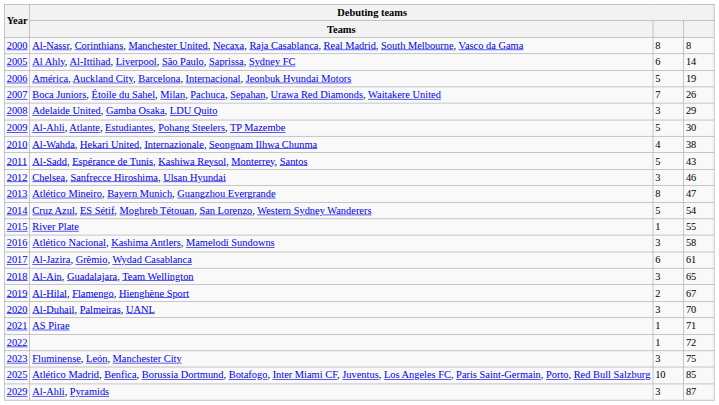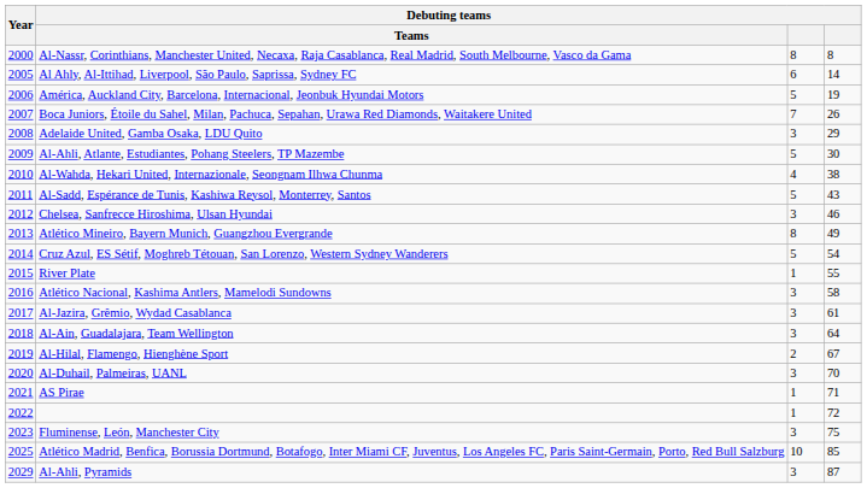 <table class="wikitable">
 <tr>
 <th rowspan=2>Year</th>
 <th colspan=3>Debuting teams</th>
 </tr>
 <tr>
 <th>Teams</th>
 <th width=40></th>
 <th width=40></th>
 </tr>
 <tr>
 <td><a href='#'>2000</a></td>
 <td> <a href='#'>Al-Nassr</a>,  <a href='#'>Corinthians</a>,  <a href='#'>Manchester United</a>,  <a href='#'>Necaxa</a>,  <a href='#'>Raja Casablanca</a>,  <a href='#'>Real Madrid</a>,  <a href='#'>South Melbourne</a>,  <a href='#'>Vasco da Gama</a></td>
 <td>8</td>
 <td>8</td>
 </tr>
 <tr>
 <td><a href='#'>2005</a></td>
 <td> <a href='#'>Al Ahly</a>,  <a href='#'>Al-Ittihad</a>,  <a href='#'>Liverpool</a>,  <a href='#'>São Paulo</a>,  <a href='#'>Saprissa</a>,  <a href='#'>Sydney FC</a></td>
 <td>6</td>
 <td>14</td>
 </tr>
 <tr>
 <td><a href='#'>2006</a></td>
 <td> <a href='#'>América</a>,  <a href='#'>Auckland City</a>,  <a href='#'>Barcelona</a>,  <a href='#'>Internacional</a>,  <a href='#'>Jeonbuk Hyundai Motors</a></td>
 <td>5</td>
 <td>19</td>
 </tr>
 <tr>
 <td><a href='#'>2007</a></td>
 <td> <a href='#'>Boca Juniors</a>,  <a href='#'>Étoile du Sahel</a>,  <a href='#'>Milan</a>,  <a href='#'>Pachuca</a>,  <a href='#'>Sepahan</a>,  <a href='#'>Urawa Red Diamonds</a>,  <a href='#'>Waitakere United</a></td>
 <td>7</td>
 <td>26</td>
 </tr>
 <tr>
 <td><a href='#'>2008</a></td>
 <td> <a href='#'>Adelaide United</a>,  <a href='#'>Gamba Osaka</a>,  <a href='#'>LDU Quito</a></td>
 <td>3</td>
 <td>29</td>
 </tr>
 <tr>
 <td><a href='#'>2009</a></td>
 <td> <a href='#'>Al-Ahli</a>,   <a href='#'>Atlante</a>,  <a href='#'>Estudiantes</a>,  <a href='#'>Pohang Steelers</a>,  <a href='#'>TP Mazembe</a></td>
 <td>5</td>
 <td>30</td>
 </tr>
 <tr>
 <td><a href='#'>2010</a></td>
 <td> <a href='#'>Al-Wahda</a>,  <a href='#'>Hekari United</a>,  <a href='#'>Internazionale</a>,   <a href='#'>Seongnam Ilhwa Chunma</a></td>
 <td>4</td>
 <td>38</td>
 </tr>
 <tr>
 <td><a href='#'>2011</a></td>
 <td> <a href='#'>Al-Sadd</a>,  <a href='#'>Espérance de Tunis</a>,  <a href='#'>Kashiwa Reysol</a>,  <a href='#'>Monterrey</a>,   <a href='#'>Santos</a></td>
 <td>5</td>
 <td>43</td>
 </tr>
 <tr>
 <td><a href='#'>2012</a></td>
 <td> <a href='#'>Chelsea</a>,  <a href='#'>Sanfrecce Hiroshima</a>,  <a href='#'>Ulsan Hyundai</a></td>
 <td>3</td>
 <td>46</td>
 </tr>
 <tr>
 <td><a href='#'>2013</a></td>
 <td> <a href='#'>Atlético Mineiro</a>,  <a href='#'>Bayern Munich</a>,  <a href='#'>Guangzhou Evergrande</a></td>
 <td>8</td>
-<td>47</td>
+<td>49</td>
 </tr>
 <tr>
 <td><a href='#'>2014</a></td>
 <td> <a href='#'>Cruz Azul</a>,  <a href='#'>ES Sétif</a>,  <a href='#'>Moghreb Tétouan</a>,  <a href='#'>San Lorenzo</a>,  <a href='#'>Western Sydney Wanderers</a></td>
 <td>5</td>
 <td>54</td>
 </tr>
 <tr>
 <td><a href='#'>2015</a></td>
 <td> <a href='#'>River Plate</a></td>
 <td>1</td>
 <td>55</td>
 </tr>
 <tr>
 <td><a href='#'>2016</a></td>
 <td> <a href='#'>Atlético Nacional</a>,  <a href='#'>Kashima Antlers</a>,  <a href='#'>Mamelodi Sundowns</a></td>
 <td>3</td>
 <td>58</td>
 </tr>
 <tr>
 <td><a href='#'>2017</a></td>
 <td> <a href='#'>Al-Jazira</a>,  <a href='#'>Grêmio</a>,  <a href='#'>Wydad Casablanca</a></td>
-<td>6</td>
+<td>3</td>
 <td>61</td>
 </tr>
 <tr>
 <td><a href='#'>2018</a></td>
 <td> <a href='#'>Al-Ain</a>,  <a href='#'>Guadalajara</a>,  <a href='#'>Team Wellington</a></td>
 <td>3</td>
-<td>65</td>
+<td>64</td>
 </tr>
 <tr>
 <td><a href='#'>2019</a></td>
 <td> <a href='#'>Al-Hilal</a>,  <a href='#'>Flamengo</a>,  <a href='#'>Hienghène Sport</a></td>
 <td>2</td>
 <td>67</td>
 </tr>
 <tr>
 <td><a href='#'>2020</a></td>
 <td> <a href='#'>Al-Duhail</a>,  <a href='#'>Palmeiras</a>,  <a href='#'>UANL</a></td>
 <td>3</td>
 <td>70</td>
 </tr>
 <tr>
 <td><a href='#'>2021</a></td>
 <td> <a href='#'>AS Pirae</a></td>
 <td>1</td>
 <td>71</td>
 </tr>
 <tr>
 <td><a href='#'>2022</a></td>
 <td></td>
 <td>1</td>
 <td>72</td>
 </tr>
 <tr>
 <td><a href='#'>2023</a></td>
 <td> <a href='#'>Fluminense</a>,  <a href='#'>León</a>,  <a href='#'>Manchester City</a></td>
 <td>3</td>
 <td>75</td>
 </tr>
 <tr>
 <td><a href='#'>2025</a></td>
 <td> <a href='#'>Atlético Madrid</a>,  <a href='#'>Benfica</a>,  <a href='#'>Borussia Dortmund</a>,  <a href='#'>Botafogo</a>,  <a href='#'>Inter Miami CF</a>,  <a href='#'>Juventus</a>,  <a href='#'>Los Angeles FC</a>,  <a href='#'>Paris Saint-Germain</a>,  <a href='#'>Porto</a>,  <a href='#'>Red Bull Salzburg</a></td>
 <td>10</td>
 <td>85</td>
 </tr>
 <tr>
 <td><a href='#'>2029</a></td>
 <td> <a href='#'>Al-Ahli</a>,  <a href='#'>Pyramids</a></td>
 <td>3</td>
 <td>87</td>
 </tr>
 </table>
